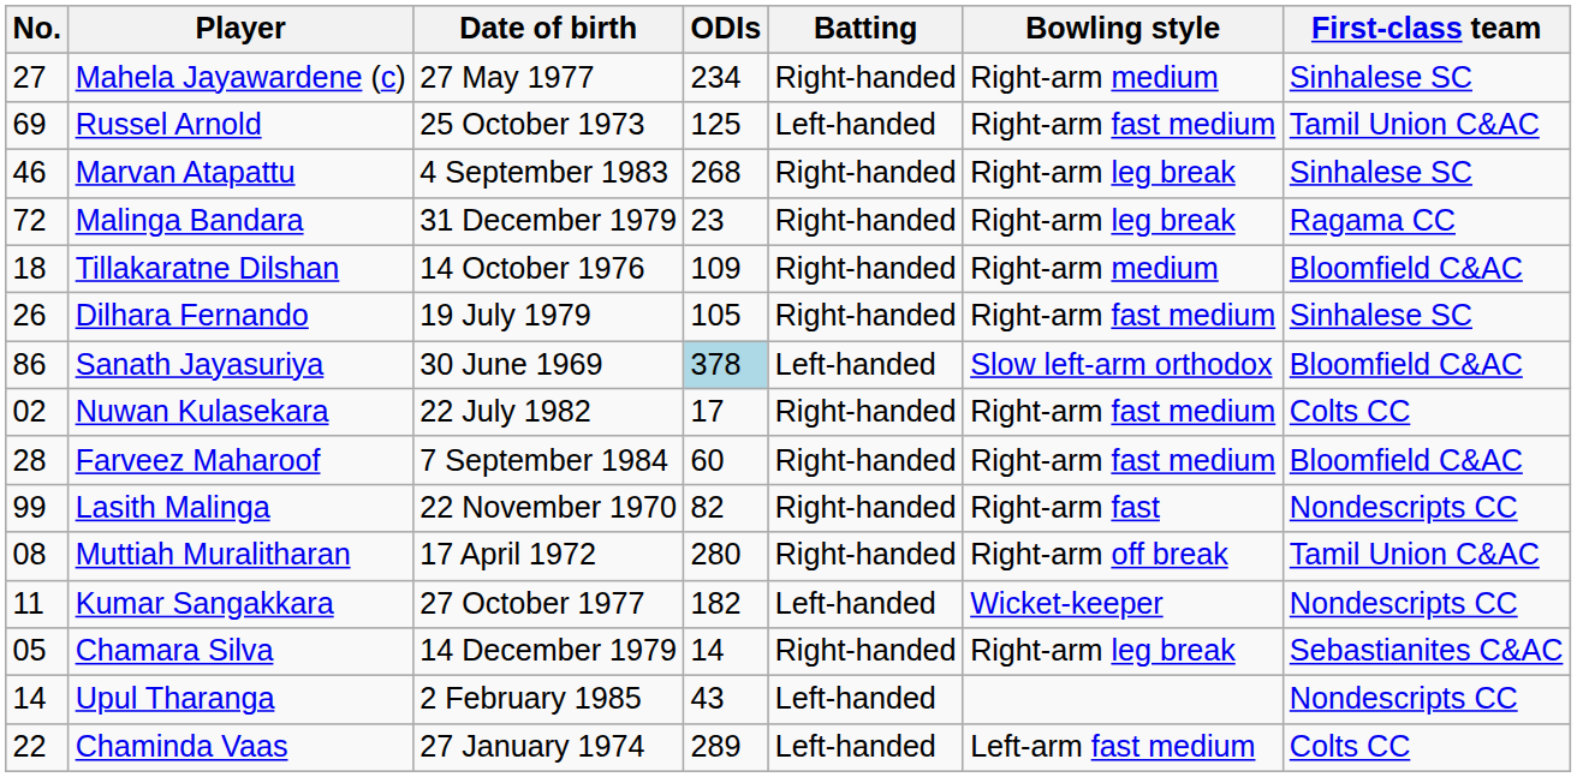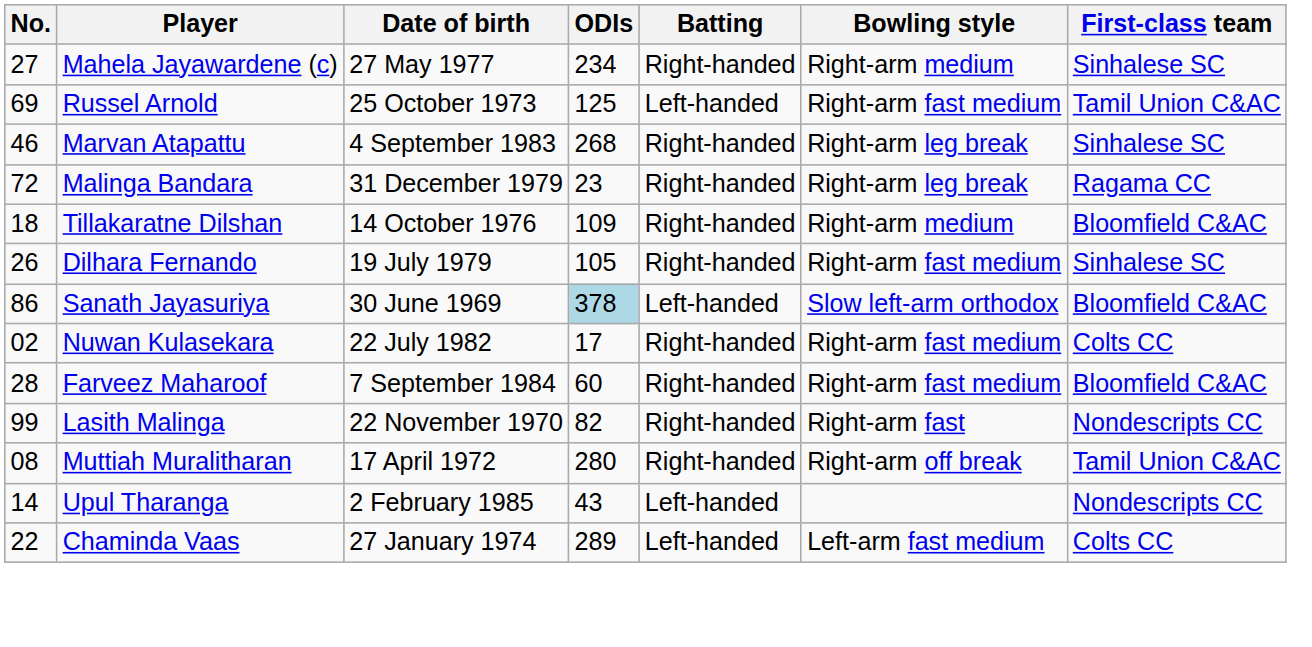 <table class="wikitable">
 <tr>
 <th>No.</th>
 <th>Player</th>
 <th>Date of birth</th>
 <th>ODIs</th>
 <th>Batting</th>
 <th>Bowling style</th>
 <th><a href='#'>First-class</a> team</th>
 </tr>
 <tr>
 <td>27</td>
 <td><a href='#'>Mahela Jayawardene</a> (<a href='#'>c</a>)</td>
 <td>27 May 1977</td>
 <td>234</td>
 <td>Right-handed</td>
 <td>Right-arm <a href='#'>medium</a></td>
 <td><a href='#'>Sinhalese SC</a></td>
 </tr>
 <tr>
 <td>69</td>
 <td><a href='#'>Russel Arnold</a></td>
 <td>25 October 1973</td>
 <td>125</td>
 <td>Left-handed</td>
 <td>Right-arm <a href='#'>fast medium</a></td>
 <td><a href='#'>Tamil Union C&AC</a></td>
 </tr>
 <tr>
 <td>46</td>
 <td><a href='#'>Marvan Atapattu</a></td>
 <td>4 September 1983</td>
 <td>268</td>
 <td>Right-handed</td>
 <td>Right-arm <a href='#'>leg break</a></td>
 <td><a href='#'>Sinhalese SC</a></td>
 </tr>
 <tr>
 <td>72</td>
 <td><a href='#'>Malinga Bandara</a></td>
 <td>31 December 1979</td>
 <td>23</td>
 <td>Right-handed</td>
 <td>Right-arm <a href='#'>leg break</a></td>
 <td><a href='#'>Ragama CC</a></td>
 </tr>
 <tr>
 <td>18</td>
 <td><a href='#'>Tillakaratne Dilshan</a></td>
 <td>14 October 1976</td>
 <td>109</td>
 <td>Right-handed</td>
 <td>Right-arm <a href='#'>medium</a></td>
 <td><a href='#'>Bloomfield C&AC</a></td>
 </tr>
 <tr>
 <td>26</td>
 <td><a href='#'>Dilhara Fernando</a></td>
 <td>19 July 1979</td>
 <td>105</td>
 <td>Right-handed</td>
 <td>Right-arm <a href='#'>fast medium</a></td>
 <td><a href='#'>Sinhalese SC</a></td>
 </tr>
 <tr>
 <td>86</td>
 <td><a href='#'>Sanath Jayasuriya</a></td>
 <td>30 June 1969</td>
 <td style="background: lightblue;">378</td>
 <td>Left-handed</td>
 <td><a href='#'>Slow left-arm orthodox</a></td>
 <td><a href='#'>Bloomfield C&AC</a></td>
 </tr>
 <tr>
 <td>02</td>
 <td><a href='#'>Nuwan Kulasekara</a></td>
 <td>22 July 1982</td>
 <td>17</td>
 <td>Right-handed</td>
 <td>Right-arm <a href='#'>fast medium</a></td>
 <td><a href='#'>Colts CC</a></td>
 </tr>
 <tr>
 <td>28</td>
 <td><a href='#'>Farveez Maharoof</a></td>
 <td>7 September 1984</td>
 <td>60</td>
 <td>Right-handed</td>
 <td>Right-arm <a href='#'>fast medium</a></td>
 <td><a href='#'>Bloomfield C&AC</a></td>
 </tr>
 <tr>
 <td>99</td>
 <td><a href='#'>Lasith Malinga</a></td>
 <td>22 November 1970</td>
 <td>82</td>
 <td>Right-handed</td>
 <td>Right-arm <a href='#'>fast</a></td>
 <td><a href='#'>Nondescripts CC</a></td>
 </tr>
 <tr>
 <td>08</td>
 <td><a href='#'>Muttiah Muralitharan</a></td>
 <td>17 April 1972</td>
 <td>280</td>
 <td>Right-handed</td>
 <td>Right-arm <a href='#'>off break</a></td>
 <td><a href='#'>Tamil Union C&AC</a></td>
 </tr>
 <tr>
-<td>11</td>
-<td><a href='#'>Kumar Sangakkara</a></td>
-<td>27 October 1977</td>
-<td>182</td>
-<td>Left-handed</td>
-<td><a href='#'>Wicket-keeper</a></td>
-<td><a href='#'>Nondescripts CC</a></td>
-</tr>
-<tr>
-<td>05</td>
-<td><a href='#'>Chamara Silva</a></td>
-<td>14 December 1979</td>
-<td>14</td>
-<td>Right-handed</td>
-<td>Right-arm <a href='#'>leg break</a></td>
-<td><a href='#'>Sebastianites C&AC</a></td>
-</tr>
-<tr>
 <td>14</td>
 <td><a href='#'>Upul Tharanga</a></td>
 <td>2 February 1985</td>
 <td>43</td>
 <td>Left-handed</td>
 <td></td>
 <td><a href='#'>Nondescripts CC</a></td>
 </tr>
 <tr>
 <td>22</td>
 <td><a href='#'>Chaminda Vaas</a></td>
 <td>27 January 1974</td>
 <td>289</td>
 <td>Left-handed</td>
 <td>Left-arm <a href='#'>fast medium</a></td>
 <td><a href='#'>Colts CC</a></td>
 </tr>
 </table>
